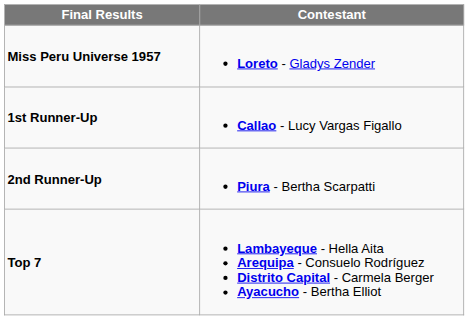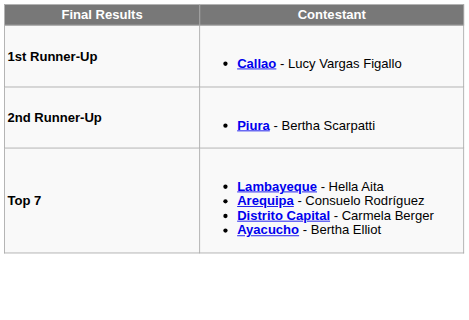 <table class="wikitable sortable" style="font-size: 95%;">
 <tr>
 <th width="220" style="background-color:#787878;color:#FFFFFF;">Final Results</th>
 <th width="300" style="background-color:#787878;color:#FFFFFF;">Contestant</th>
-</tr>
-<tr>
-<td><strong>Miss Peru Universe 1957</strong></td>
-<td><br><ul><li> <strong><a href='#'>Loreto</a></strong> - <a href='#'>Gladys Zender</a></li></ul></td>
 </tr>
 <tr>
 <td><strong>1st Runner-Up</strong></td>
 <td><br><ul><li> <strong><a href='#'>Callao</a></strong> - Lucy Vargas Figallo</li></ul></td>
 </tr>
 <tr>
 <td><strong>2nd Runner-Up</strong></td>
 <td><br><ul><li> <strong><a href='#'>Piura</a></strong> - Bertha Scarpatti</li></ul></td>
 </tr>
 <tr>
 <td><strong>Top 7</strong></td>
 <td><br><ul><li> <strong><a href='#'>Lambayeque</a></strong> - Hella Aita</li><li> <strong><a href='#'>Arequipa</a></strong> - Consuelo Rodríguez</li><li> <strong><a href='#'>Distrito Capital</a></strong> - Carmela Berger</li><li> <strong><a href='#'>Ayacucho</a></strong> - Bertha Elliot</li></ul></td>
 </tr>
 </table>
